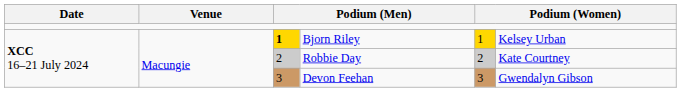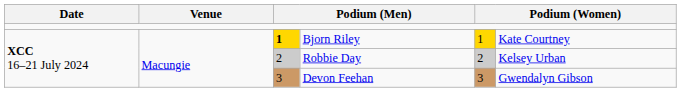 <table class="wikitable" width=70%>
 <tr>
 <th>Date</th>
 <th width=20%>Venue</th>
 <th colspan=2 width=30%>Podium (Men)</th>
 <th colspan=2 width=30%>Podium (Women)</th>
 </tr>
 <tr>
 <td colspan=6></td>
 </tr>
 <tr>
 <td rowspan=3><strong>XCC</strong> <br> 16–21 July 2024</td>
 <td rowspan=3><br><a href='#'>Macungie</a></td>
 <td bgcolor=FFD700><strong>1</strong></td>
 <td><a href='#'>Bjorn Riley</a></td>
 <td bgcolor=FFD700>1</td>
-<td><a href='#'>Kelsey Urban</a></td>
+<td><a href='#'>Kate Courtney</a></td>
 </tr>
 <tr>
 <td bgcolor=CCCCCC>2</td>
 <td><a href='#'>Robbie Day</a></td>
 <td bgcolor=CCCCCC>2</td>
-<td><a href='#'>Kate Courtney</a></td>
+<td><a href='#'>Kelsey Urban</a></td>
 </tr>
 <tr>
 <td bgcolor=CC9966>3</td>
 <td><a href='#'>Devon Feehan</a></td>
 <td bgcolor=CC9966>3</td>
 <td><a href='#'>Gwendalyn Gibson</a></td>
 </tr>
 </table>
